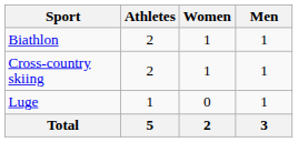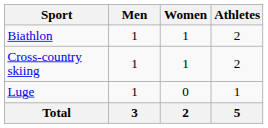 <table class="wikitable sortable" style="text-align:center;">
 <tr>
 <th width=120>Sport</th>
+<th width=55>Men</th>
+<th width=55>Women</th>
 <th width="55">Athletes</th>
-<th width=55>Women</th>
-<th width=55>Men</th>
 </tr>
 <tr>
 <td align=left><a href='#'>Biathlon</a></td>
-<td>2</td>
 <td>1</td>
 <td>1</td>
+<td>2</td>
 </tr>
 <tr>
 <td align=left><a href='#'>Cross-country skiing</a></td>
-<td>2</td>
 <td>1</td>
 <td>1</td>
+<td>2</td>
 </tr>
 <tr>
 <td align=left><a href='#'>Luge</a></td>
 <td>1</td>
 <td>0</td>
 <td>1</td>
 </tr>
 <tr>
 <th>Total</th>
+<th>3</th>
+<th>2</th>
 <th>5</th>
-<th>2</th>
-<th>3</th>
 </tr>
 </table>
